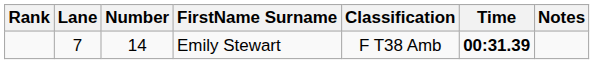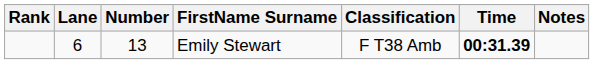 <table class="wikitable sortable" style="text-align:center">
 <tr>
 <th>Rank</th>
 <th>Lane</th>
 <th>Number</th>
 <th>FirstName Surname</th>
 <th>Classification</th>
 <th>Time</th>
 <th>Notes</th>
 </tr>
 <tr>
 <td></td>
-<td>7</td>
-<td>14</td>
+<td>6</td>
+<td>13</td>
 <td style="text-align:left"> Emily Stewart</td>
 <td>F T38 Amb</td>
 <td><strong>00:31.39</strong></td>
 <td></td>
 </tr>
 </table>
